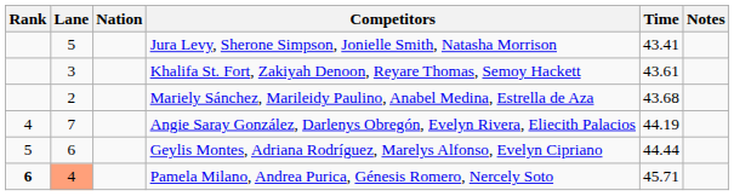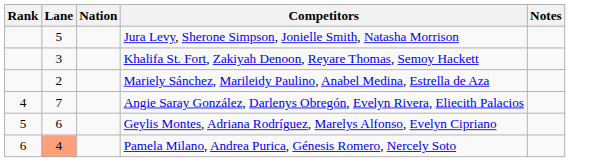 <table class="wikitable sortable" style="text-align:center; font-size:95%">
 <tr>
 <th>Rank</th>
 <th>Lane</th>
 <th>Nation</th>
 <th>Competitors</th>
-<th>Time</th>
 <th>Notes</th>
 </tr>
 <tr>
 <td></td>
 <td>5</td>
 <td align=left></td>
 <td align=left><a href='#'>Jura Levy</a>, <a href='#'>Sherone Simpson</a>, <a href='#'>Jonielle Smith</a>, <a href='#'>Natasha Morrison</a></td>
-<td>43.41</td>
 <td></td>
 </tr>
 <tr>
 <td></td>
 <td>3</td>
 <td align=left></td>
 <td align=left><a href='#'>Khalifa St. Fort</a>, <a href='#'>Zakiyah Denoon</a>, <a href='#'>Reyare Thomas</a>, <a href='#'>Semoy Hackett</a></td>
-<td>43.61</td>
 <td></td>
 </tr>
 <tr>
 <td></td>
 <td>2</td>
 <td align=left></td>
 <td align=left><a href='#'>Mariely Sánchez</a>, <a href='#'>Marileidy Paulino</a>, <a href='#'>Anabel Medina</a>, <a href='#'>Estrella de Aza</a></td>
-<td>43.68</td>
 <td><strong></strong></td>
 </tr>
 <tr>
 <td>4</td>
 <td>7</td>
 <td align=left></td>
 <td align=left><a href='#'>Angie Saray González</a>, <a href='#'>Darlenys Obregón</a>, <a href='#'>Evelyn Rivera</a>, <a href='#'>Eliecith Palacios</a></td>
-<td>44.19</td>
 <td><strong></strong></td>
 </tr>
 <tr>
 <td>5</td>
 <td>6</td>
 <td align=left></td>
 <td align=left><a href='#'>Geylis Montes</a>, <a href='#'>Adriana Rodríguez</a>, <a href='#'>Marelys Alfonso</a>, <a href='#'>Evelyn Cipriano</a></td>
-<td>44.44</td>
 <td></td>
 </tr>
 <tr>
-<td><strong>6</strong></td>
+<td>6</td>
 <td style="background: lightsalmon;">4</td>
 <td align=left></td>
 <td align=left><a href='#'>Pamela Milano</a>, <a href='#'>Andrea Purica</a>, <a href='#'>Génesis Romero</a>, <a href='#'>Nercely Soto</a></td>
-<td>45.71</td>
 <td></td>
 </tr>
 </table>
